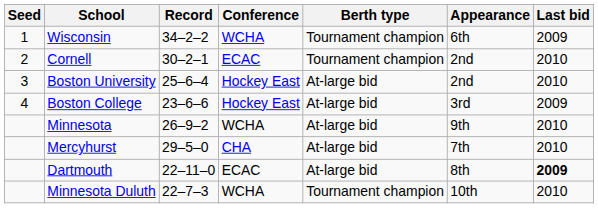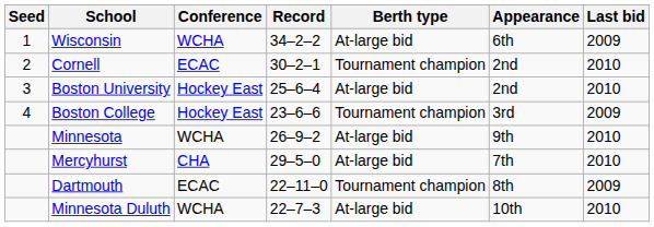 <table class="wikitable">
 <tr>
 <th>Seed</th>
 <th>School</th>
+<th>Conference</th>
 <th>Record</th>
-<th>Conference</th>
 <th>Berth type</th>
 <th>Appearance</th>
 <th>Last bid</th>
 </tr>
 <tr>
 <td align=center>1</td>
 <td><a href='#'>Wisconsin</a></td>
+<td><a href='#'>WCHA</a></td>
 <td>34–2–2</td>
-<td><a href='#'>WCHA</a></td>
-<td>Tournament champion</td>
+<td>At-large bid</td>
 <td>6th</td>
 <td>2009</td>
 </tr>
 <tr>
 <td align=center>2</td>
 <td><a href='#'>Cornell</a></td>
+<td><a href='#'>ECAC</a></td>
 <td>30–2–1</td>
-<td><a href='#'>ECAC</a></td>
 <td>Tournament champion</td>
 <td>2nd</td>
 <td>2010</td>
 </tr>
 <tr>
 <td align=center>3</td>
 <td><a href='#'>Boston University</a></td>
+<td><a href='#'>Hockey East</a></td>
 <td>25–6–4</td>
-<td><a href='#'>Hockey East</a></td>
 <td>At-large bid</td>
 <td>2nd</td>
 <td>2010</td>
 </tr>
 <tr>
 <td align=center>4</td>
 <td><a href='#'>Boston College</a></td>
+<td><a href='#'>Hockey East</a></td>
 <td>23–6–6</td>
-<td><a href='#'>Hockey East</a></td>
-<td>At-large bid</td>
+<td>Tournament champion</td>
 <td>3rd</td>
 <td>2009</td>
 </tr>
 <tr>
 <td></td>
 <td><a href='#'>Minnesota</a></td>
+<td>WCHA</td>
 <td>26–9–2</td>
-<td>WCHA</td>
 <td>At-large bid</td>
 <td>9th</td>
 <td>2010</td>
 </tr>
 <tr>
 <td></td>
 <td><a href='#'>Mercyhurst</a></td>
+<td><a href='#'>CHA</a></td>
 <td>29–5–0</td>
-<td><a href='#'>CHA</a></td>
 <td>At-large bid</td>
 <td>7th</td>
 <td>2010</td>
 </tr>
 <tr>
 <td></td>
 <td><a href='#'>Dartmouth</a></td>
+<td>ECAC</td>
 <td>22–11–0</td>
-<td>ECAC</td>
-<td>At-large bid</td>
+<td>Tournament champion</td>
 <td>8th</td>
-<td><strong>2009</strong></td>
+<td>2009</td>
 </tr>
 <tr>
 <td></td>
 <td><a href='#'>Minnesota Duluth</a></td>
+<td>WCHA</td>
 <td>22–7–3</td>
-<td>WCHA</td>
-<td>Tournament champion</td>
+<td>At-large bid</td>
 <td>10th</td>
 <td>2010</td>
 </tr>
 </table>
